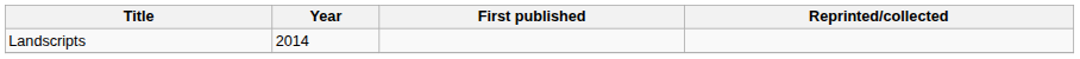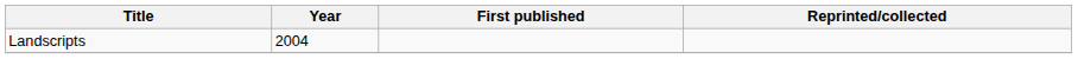 <table class='wikitable sortable' width='90%'>
 <tr>
 <th width=25%>Title</th>
 <th>Year</th>
 <th>First published</th>
 <th>Reprinted/collected</th>
 </tr>
 <tr>
 <td>Landscripts</td>
-<td>2014</td>
+<td>2004</td>
 <td></td>
 <td></td>
 </tr>
 <tr>
 </tr>
 </table>
